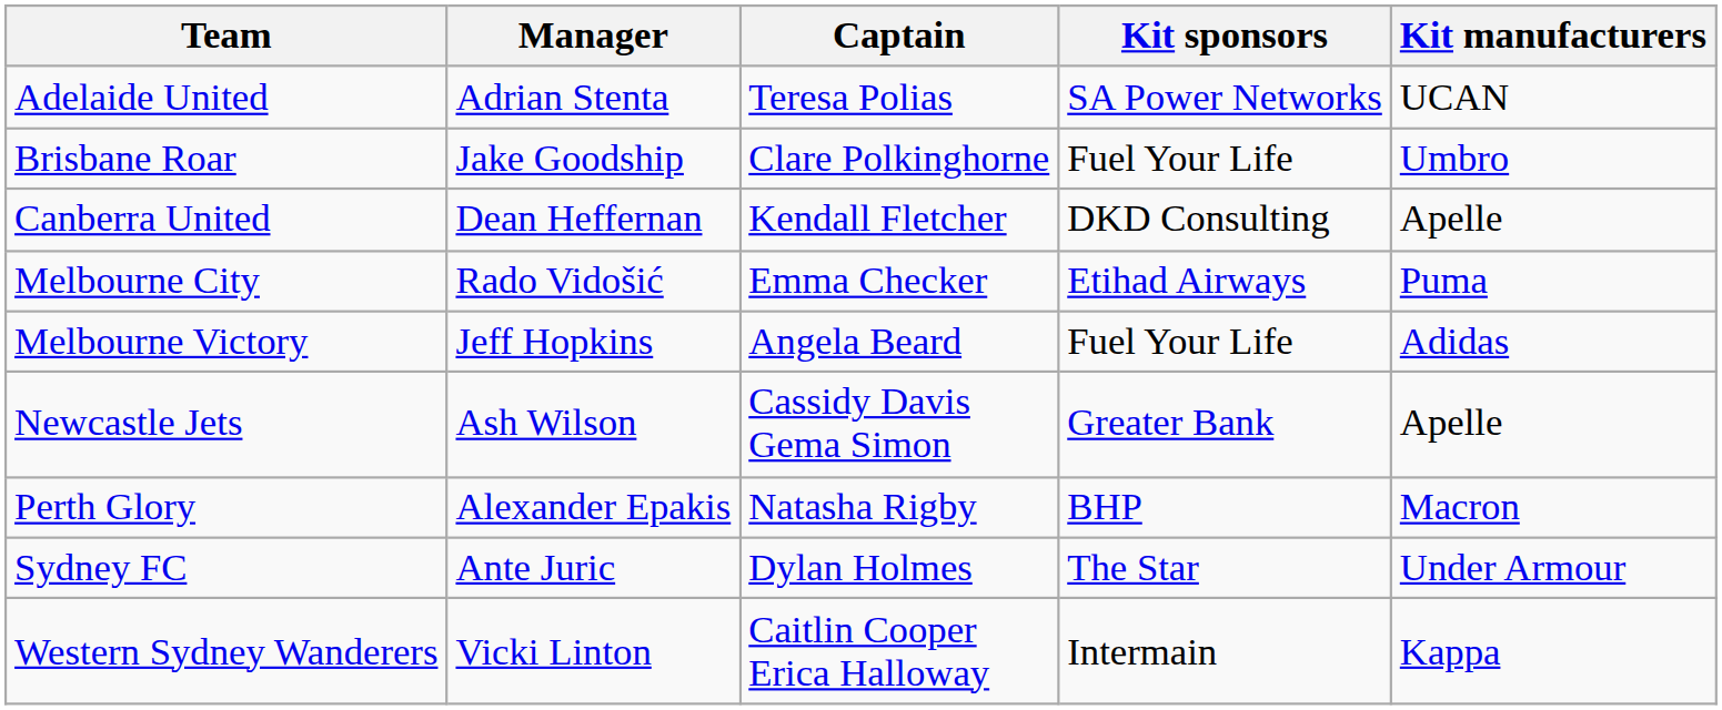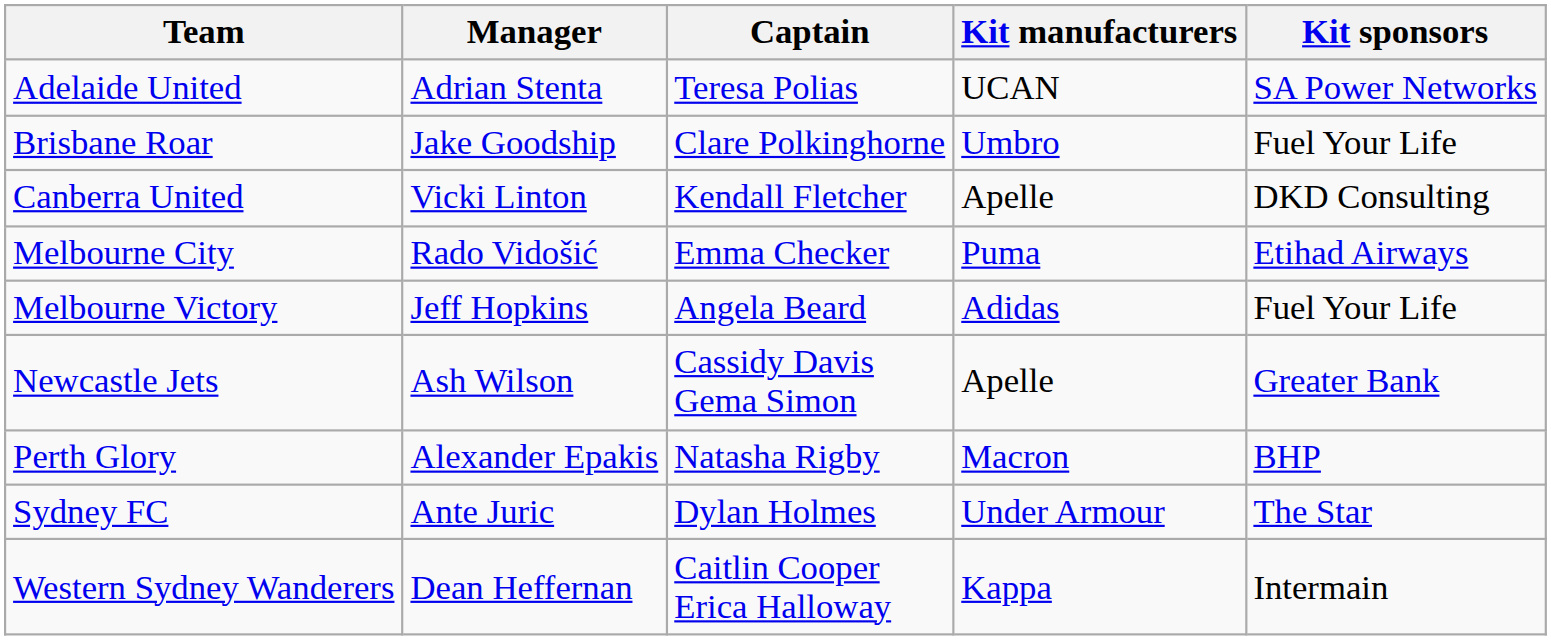 <table class="wikitable sortable" style="text-align: left;">
 <tr>
 <th>Team</th>
 <th>Manager</th>
 <th>Captain</th>
+<th><a href='#'>Kit</a> manufacturers</th>
 <th><a href='#'>Kit</a> sponsors</th>
-<th><a href='#'>Kit</a> manufacturers</th>
 </tr>
 <tr>
 <td><a href='#'>Adelaide United</a></td>
 <td> <a href='#'>Adrian Stenta</a></td>
 <td> <a href='#'>Teresa Polias</a></td>
+<td>UCAN</td>
 <td><a href='#'>SA Power Networks</a></td>
-<td>UCAN</td>
 </tr>
 <tr>
 <td><a href='#'>Brisbane Roar</a></td>
 <td> <a href='#'>Jake Goodship</a></td>
 <td> <a href='#'>Clare Polkinghorne</a></td>
+<td><a href='#'>Umbro</a></td>
 <td>Fuel Your Life</td>
-<td><a href='#'>Umbro</a></td>
 </tr>
 <tr>
 <td><a href='#'>Canberra United</a></td>
-<td> <a href='#'>Dean Heffernan</a></td>
+<td> <a href='#'>Vicki Linton</a></td>
 <td> <a href='#'>Kendall Fletcher</a></td>
+<td>Apelle</td>
 <td>DKD Consulting</td>
-<td>Apelle</td>
 </tr>
 <tr>
 <td><a href='#'>Melbourne City</a></td>
 <td> <a href='#'>Rado Vidošić</a></td>
 <td> <a href='#'>Emma Checker</a></td>
+<td><a href='#'>Puma</a></td>
 <td><a href='#'>Etihad Airways</a></td>
-<td><a href='#'>Puma</a></td>
 </tr>
 <tr>
 <td><a href='#'>Melbourne Victory</a></td>
 <td> <a href='#'>Jeff Hopkins</a></td>
 <td> <a href='#'>Angela Beard</a></td>
+<td><a href='#'>Adidas</a></td>
 <td>Fuel Your Life</td>
-<td><a href='#'>Adidas</a></td>
 </tr>
 <tr>
 <td><a href='#'>Newcastle Jets</a></td>
 <td> <a href='#'>Ash Wilson</a></td>
 <td> <a href='#'>Cassidy Davis</a> <br> <a href='#'>Gema Simon</a></td>
+<td>Apelle</td>
 <td><a href='#'>Greater Bank</a></td>
-<td>Apelle</td>
 </tr>
 <tr>
 <td><a href='#'>Perth Glory</a></td>
 <td> <a href='#'>Alexander Epakis</a></td>
 <td> <a href='#'>Natasha Rigby</a></td>
+<td><a href='#'>Macron</a></td>
 <td><a href='#'>BHP</a></td>
-<td><a href='#'>Macron</a></td>
 </tr>
 <tr>
 <td><a href='#'>Sydney FC</a></td>
 <td> <a href='#'>Ante Juric</a></td>
 <td> <a href='#'>Dylan Holmes</a></td>
+<td><a href='#'>Under Armour</a></td>
 <td><a href='#'>The Star</a></td>
-<td><a href='#'>Under Armour</a></td>
 </tr>
 <tr>
 <td><a href='#'>Western Sydney Wanderers</a></td>
-<td> <a href='#'>Vicki Linton</a></td>
+<td> <a href='#'>Dean Heffernan</a></td>
 <td> <a href='#'>Caitlin Cooper</a> <br> <a href='#'>Erica Halloway</a></td>
+<td><a href='#'>Kappa</a></td>
 <td>Intermain</td>
-<td><a href='#'>Kappa</a></td>
 </tr>
 </table>
